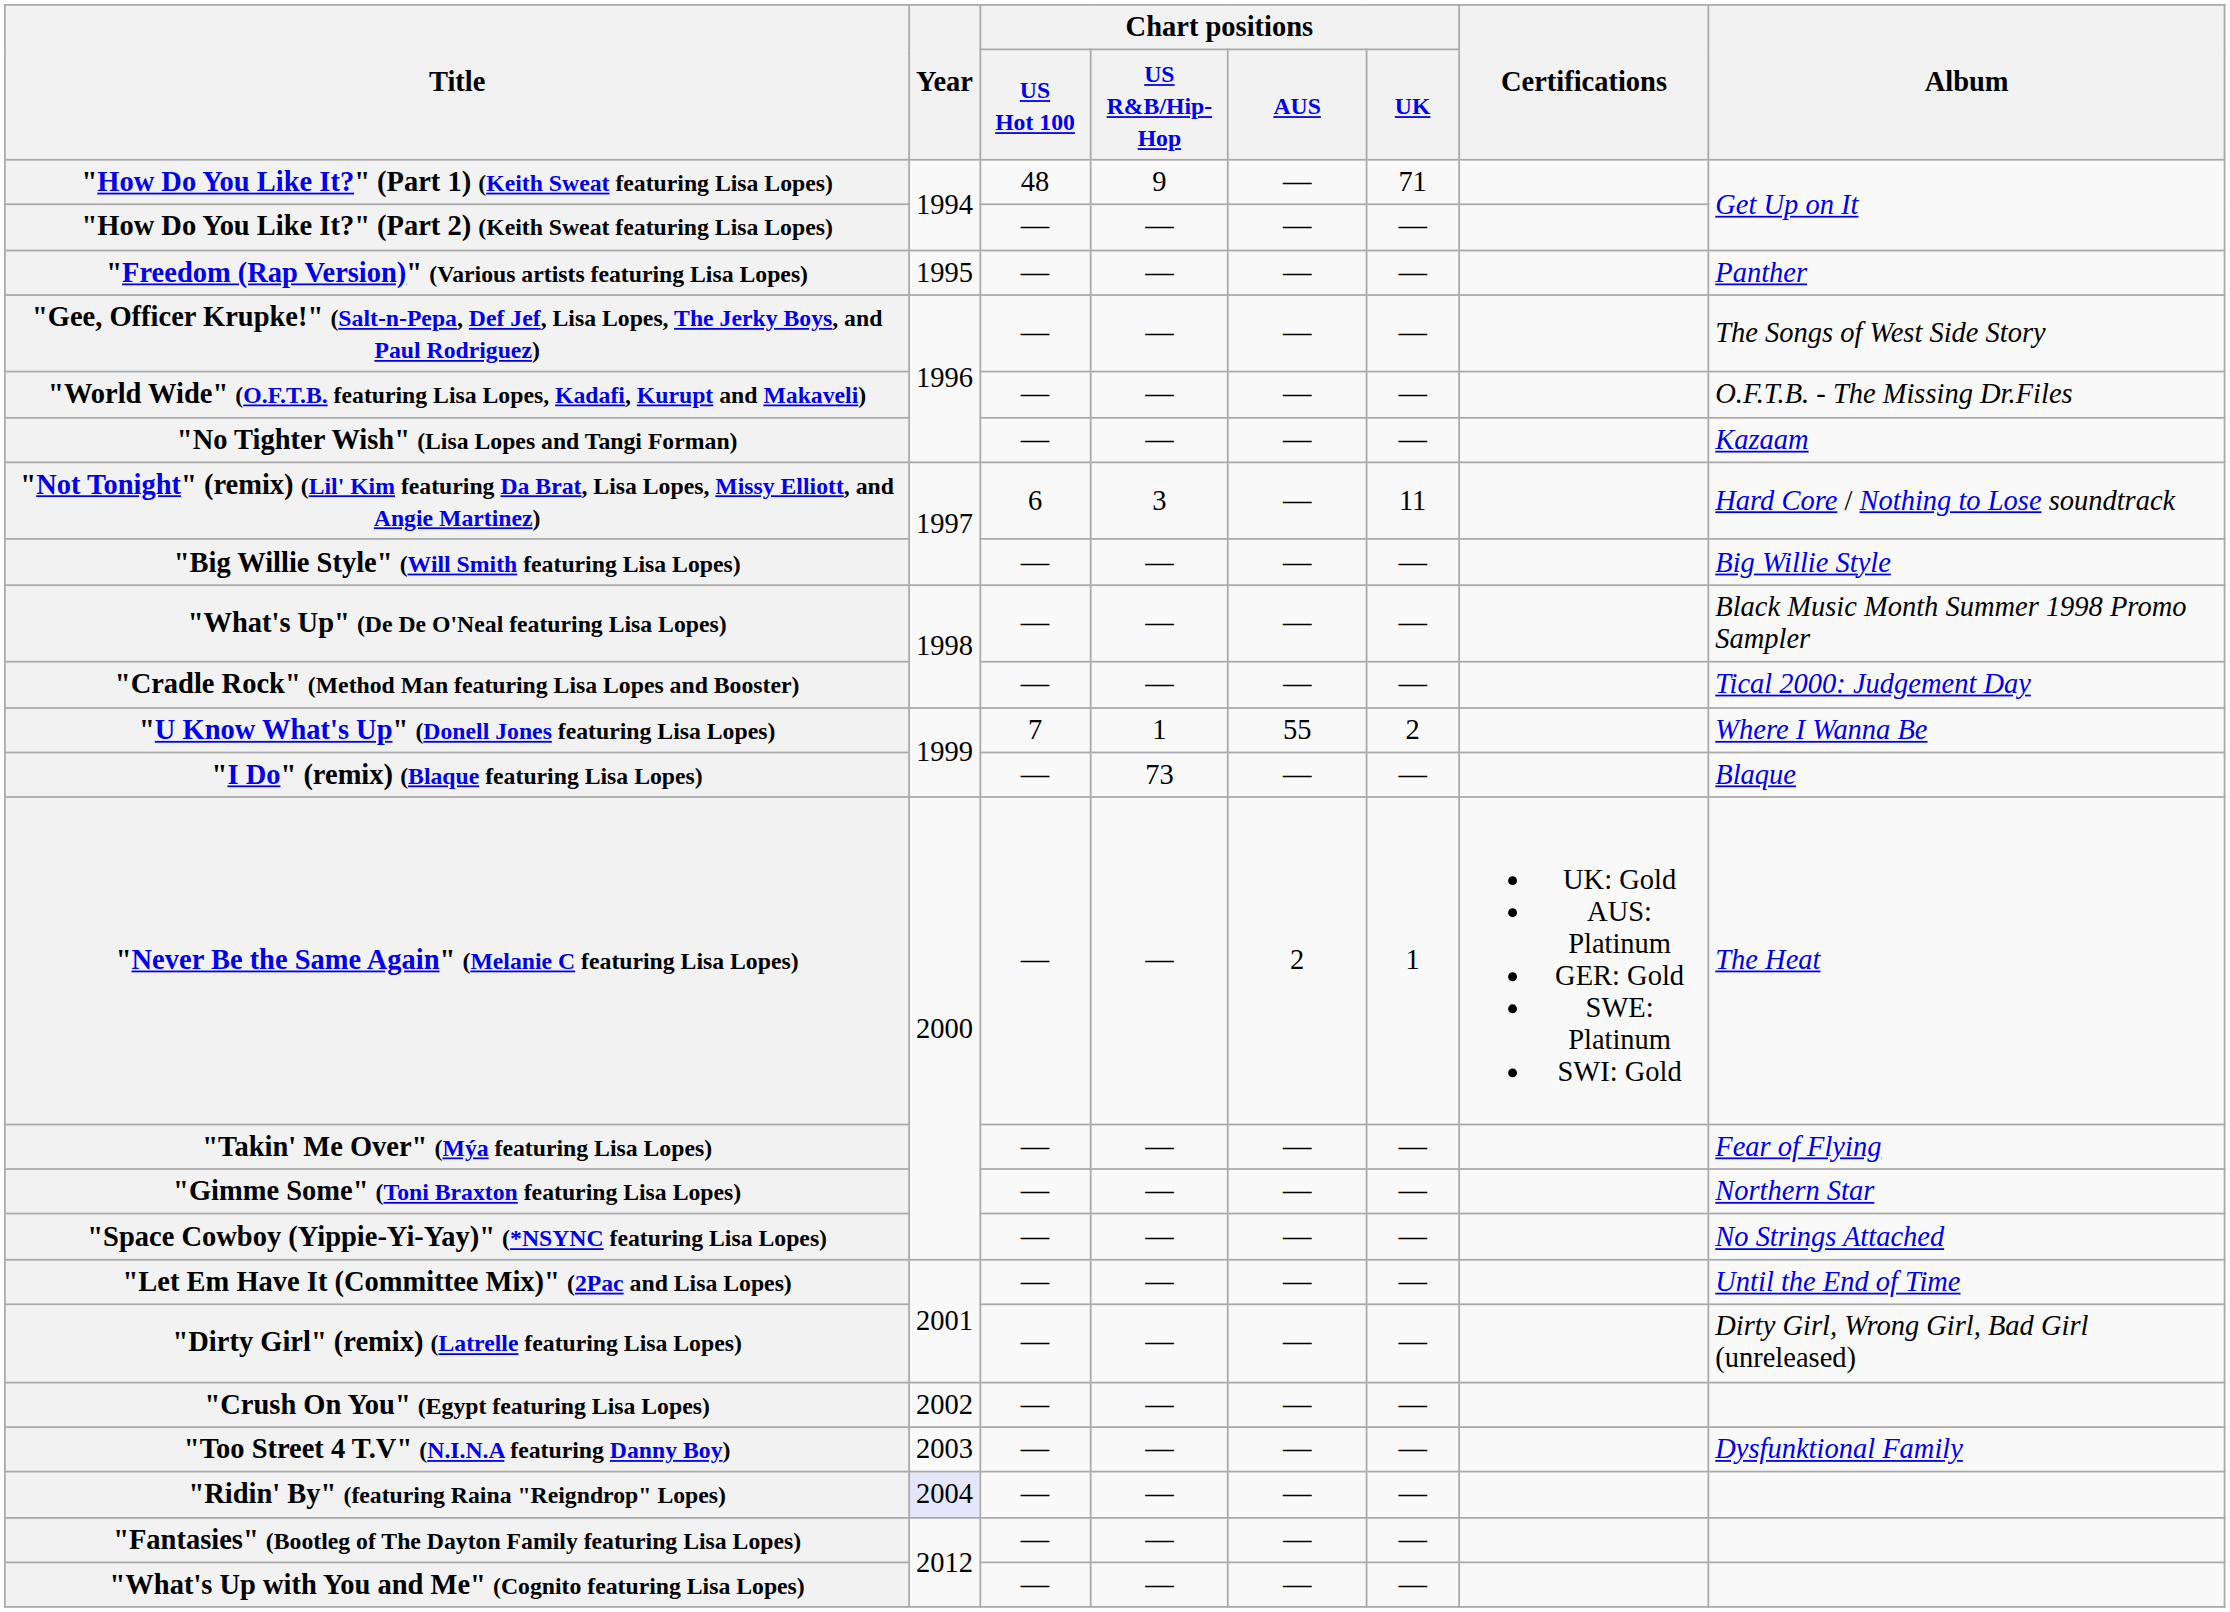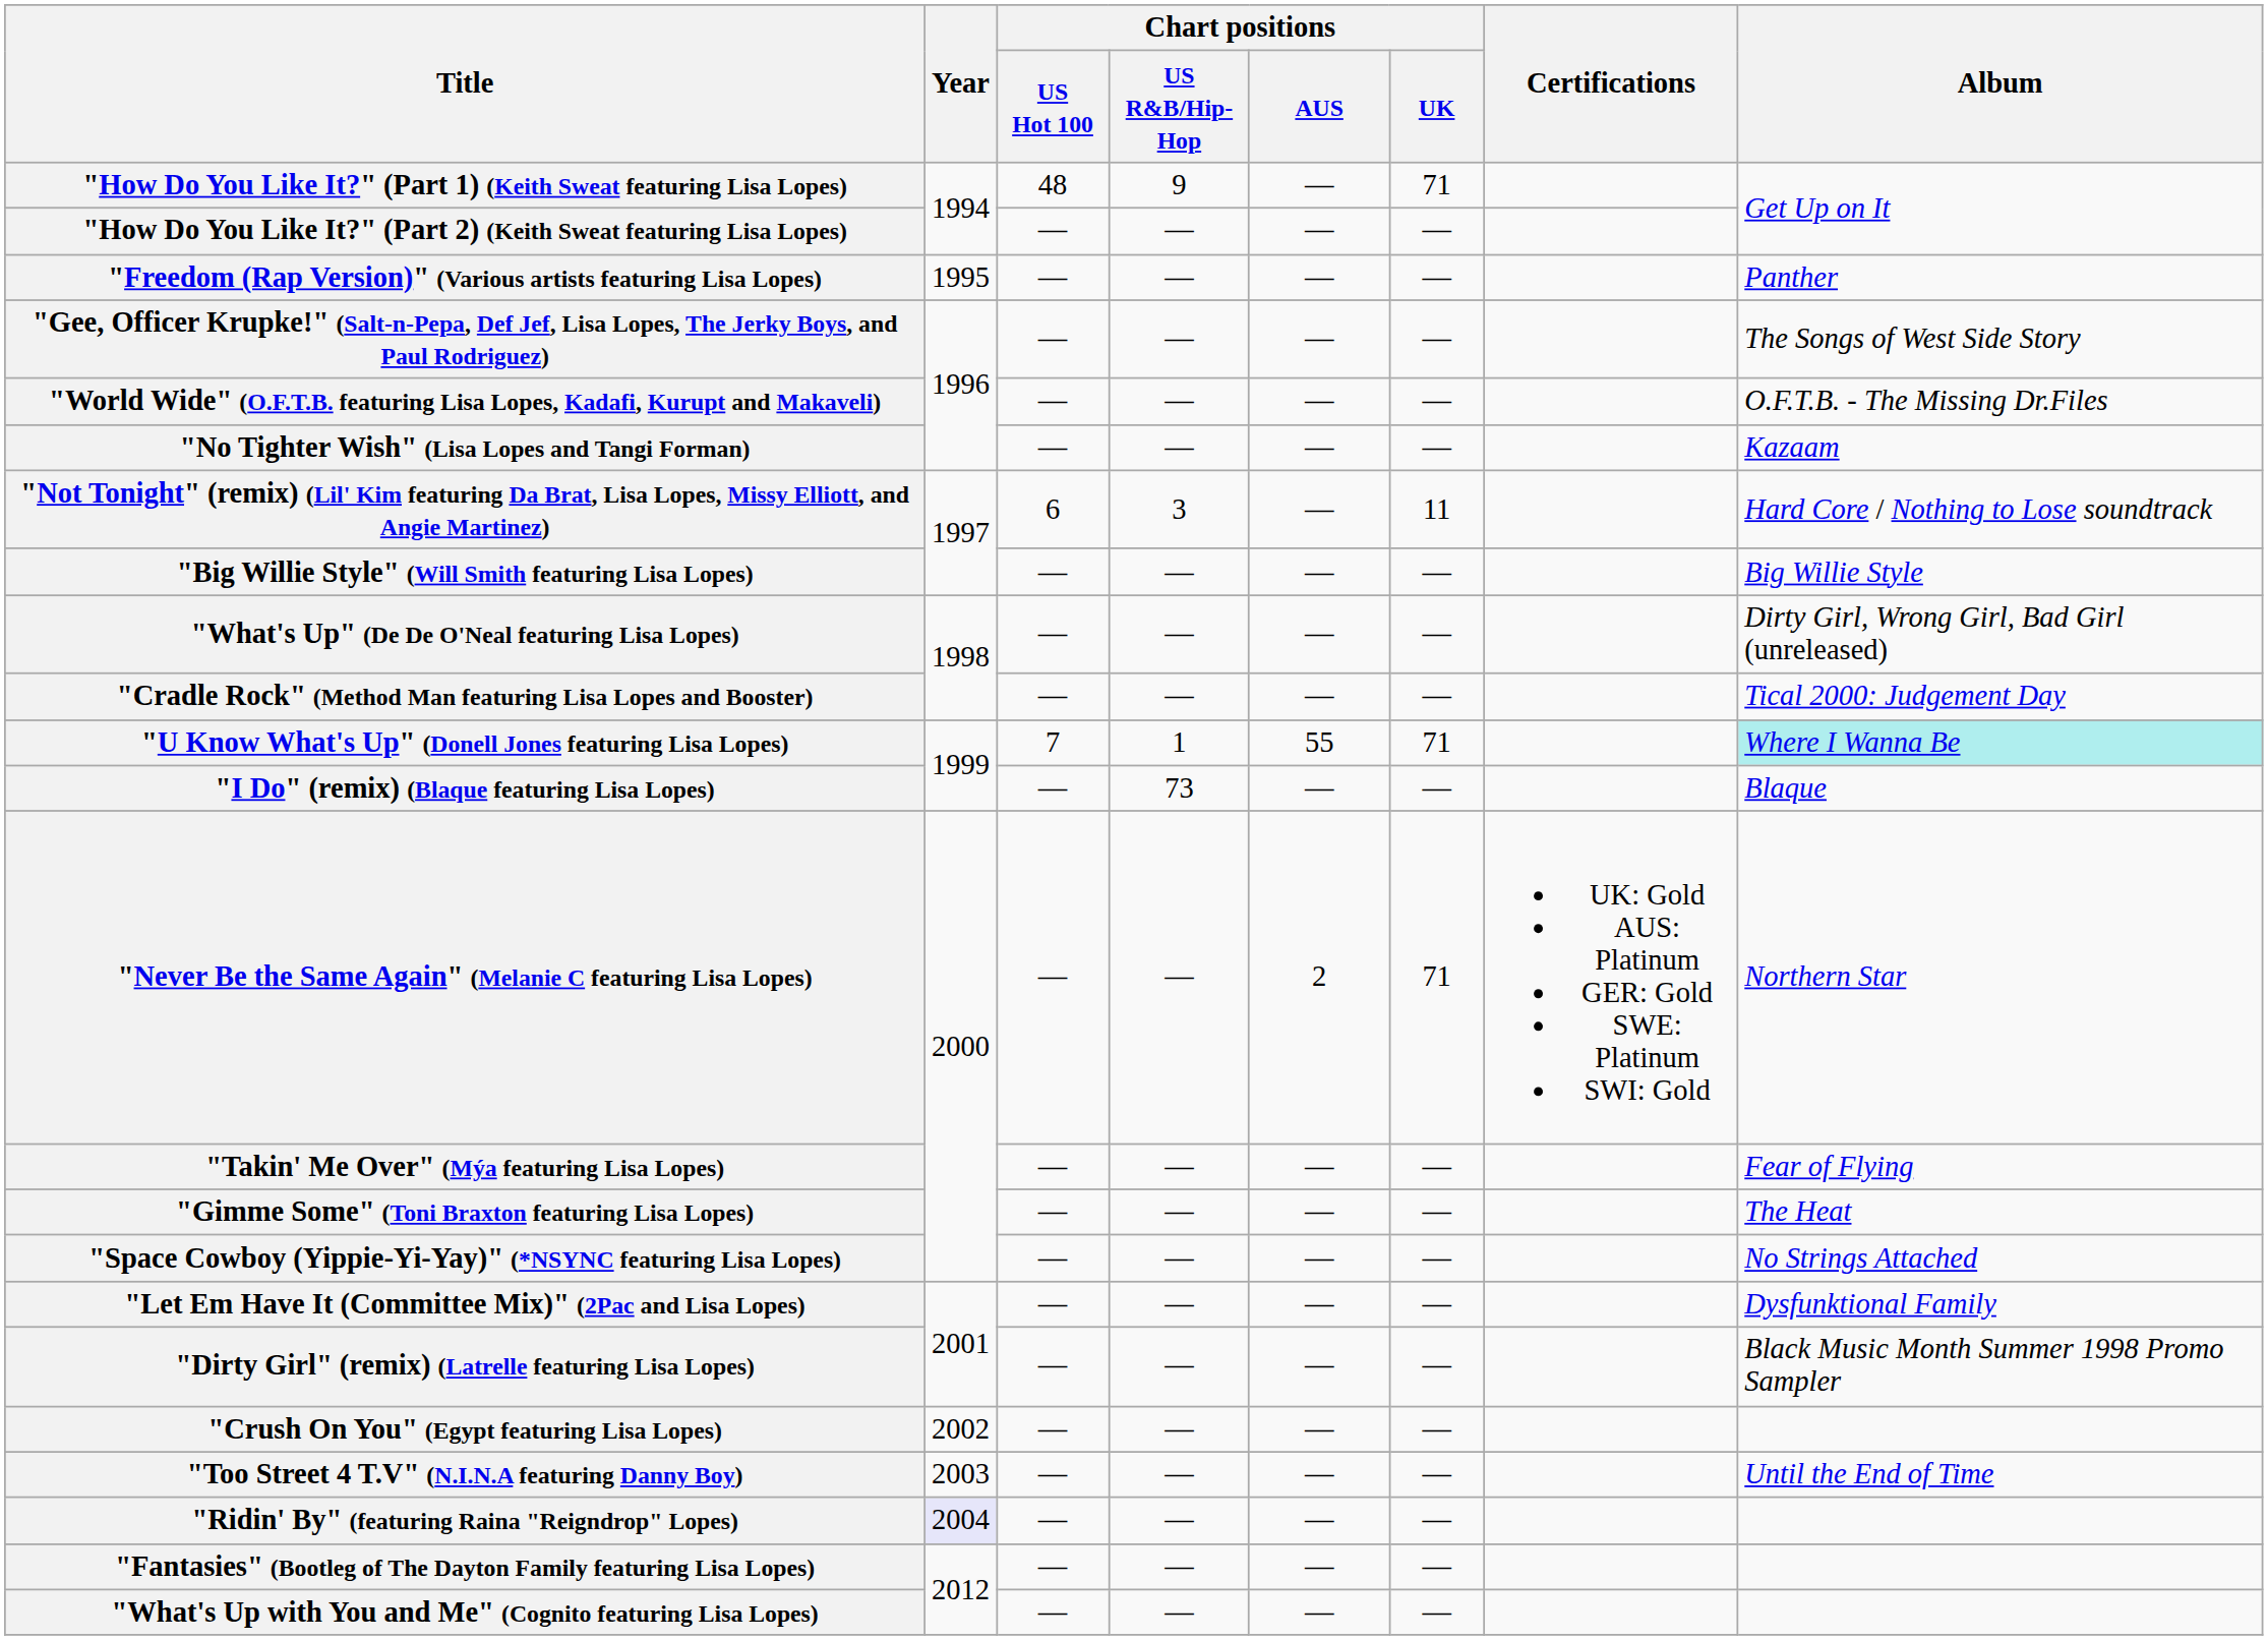 <table class="wikitable plainrowheaders">
 <tr>
 <th rowspan="2">Title</th>
 <th rowspan="2">Year</th>
 <th colspan="4">Chart positions</th>
 <th rowspan="2">Certifications</th>
 <th rowspan="2">Album</th>
 </tr>
 <tr>
 <th style="width:55px;"><small><a href='#'>US<br>Hot 100</a></small></th>
 <th style="width:70px;"><small><a href='#'>US<br>R&B/Hip-Hop</a></small></th>
 <th style="width:70px;"><small><a href='#'>AUS</a></small><br></th>
 <th style="width:45px;"><small><a href='#'>UK</a></small></th>
 </tr>
 <tr>
 <th scope="row">"<a href='#'>How Do You Like It?</a>" (Part 1) <small>(<a href='#'>Keith Sweat</a> featuring Lisa Lopes)</small></th>
 <td rowspan="2">1994</td>
 <td style="text-align:center;">48</td>
 <td style="text-align:center;">9</td>
 <td style="text-align:center;">—</td>
 <td style="text-align:center;">71</td>
 <td style="text-align:center;"></td>
 <td rowspan="2"><em><a href='#'>Get Up on It</a></em></td>
 </tr>
 <tr>
 <th scope="row">"How Do You Like It?" (Part 2) <small>(Keith Sweat featuring Lisa Lopes)</small></th>
 <td style="text-align:center;">—</td>
 <td style="text-align:center;">—</td>
 <td style="text-align:center;">—</td>
 <td style="text-align:center;">—</td>
 <td style="text-align:center;"></td>
 </tr>
 <tr>
 <th scope="row">"<a href='#'>Freedom (Rap Version)</a>" <small>(Various artists featuring Lisa Lopes)</small></th>
 <td>1995</td>
 <td style="text-align:center;">—</td>
 <td style="text-align:center;">—</td>
 <td style="text-align:center;">—</td>
 <td style="text-align:center;">—</td>
 <td style="text-align:center;"></td>
 <td><em><a href='#'>Panther</a></em></td>
 </tr>
 <tr>
 <th scope="row">"Gee, Officer Krupke!" <small>(<a href='#'>Salt-n-Pepa</a>, <a href='#'>Def Jef</a>, Lisa Lopes, <a href='#'>The Jerky Boys</a>, and <a href='#'>Paul Rodriguez</a>)</small></th>
 <td rowspan="3">1996</td>
 <td style="text-align:center;">—</td>
 <td style="text-align:center;">—</td>
 <td style="text-align:center;">—</td>
 <td style="text-align:center;">—</td>
 <td style="text-align:center;"></td>
 <td><em>The Songs of West Side Story</em></td>
 </tr>
 <tr>
 <th scope="row">"World Wide" <small>(<a href='#'>O.F.T.B.</a> featuring Lisa Lopes, <a href='#'>Kadafi</a>, <a href='#'>Kurupt</a> and <a href='#'>Makaveli</a>)</small></th>
 <td style="text-align:center;">—</td>
 <td style="text-align:center;">—</td>
 <td style="text-align:center;">—</td>
 <td style="text-align:center;">—</td>
 <td style="text-align:center;"></td>
 <td><em>O.F.T.B. - The Missing Dr.Files</em></td>
 </tr>
 <tr>
 <th scope="row">"No Tighter Wish" <small>(Lisa Lopes and Tangi Forman)</small></th>
 <td style="text-align:center;">—</td>
 <td style="text-align:center;">—</td>
 <td style="text-align:center;">—</td>
 <td style="text-align:center;">—</td>
 <td style="text-align:center;"></td>
 <td><em><a href='#'>Kazaam</a></em></td>
 </tr>
 <tr>
 <th scope="row">"<a href='#'>Not Tonight</a>" (remix) <small>(<a href='#'>Lil' Kim</a> featuring <a href='#'>Da Brat</a>, Lisa Lopes, <a href='#'>Missy Elliott</a>, and <a href='#'>Angie Martinez</a>)</small></th>
 <td rowspan="2">1997</td>
 <td style="text-align:center;">6</td>
 <td style="text-align:center;">3</td>
 <td style="text-align:center;">—</td>
 <td style="text-align:center;">11</td>
 <td style="text-align:center;"></td>
 <td><em><a href='#'>Hard Core</a></em> / <em><a href='#'>Nothing to Lose</a> soundtrack</em></td>
 </tr>
 <tr>
 <th scope="row">"Big Willie Style" <small>(<a href='#'>Will Smith</a> featuring Lisa Lopes)</small></th>
 <td style="text-align:center;">—</td>
 <td style="text-align:center;">—</td>
 <td style="text-align:center;">—</td>
 <td style="text-align:center;">—</td>
 <td style="text-align:center:"></td>
 <td><em><a href='#'>Big Willie Style</a></em></td>
 </tr>
 <tr>
 <th scope="row">"What's Up" <small>(De De O'Neal featuring Lisa Lopes)</small></th>
 <td rowspan="2">1998</td>
 <td style="text-align:center;">—</td>
 <td style="text-align:center;">—</td>
 <td style="text-align:center;">—</td>
 <td style="text-align:center;">—</td>
 <td style="text-align:center;"></td>
-<td><em>Black Music Month Summer 1998 Promo Sampler</em></td>
+<td><em>Dirty Girl, Wrong Girl, Bad Girl</em> (unreleased)</td>
 </tr>
 <tr>
 <th scope="row">"Cradle Rock" <small>(Method Man featuring Lisa Lopes and Booster)</small></th>
 <td style="text-align:center;">—</td>
 <td style="text-align:center;">—</td>
 <td style="text-align:center;">—</td>
 <td style="text-align:center;">—</td>
 <td style="text-align:center;"></td>
 <td><em><a href='#'>Tical 2000: Judgement Day</a></em></td>
 </tr>
 <tr>
 <th scope="row">"<a href='#'>U Know What's Up</a>" <small>(<a href='#'>Donell Jones</a> featuring Lisa Lopes)</small></th>
 <td rowspan="2">1999</td>
 <td style="text-align:center;">7</td>
 <td style="text-align:center;">1</td>
 <td style="text-align:center;">55</td>
-<td style="text-align:center;">2</td>
+<td style="text-align:center;">71</td>
 <td style="text-align:center;"></td>
-<td><em><a href='#'>Where I Wanna Be</a></em></td>
+<td style="background: paleturquoise;"><em><a href='#'>Where I Wanna Be</a></em></td>
 </tr>
 <tr>
 <th scope="row">"<a href='#'>I Do</a>" (remix) <small>(<a href='#'>Blaque</a> featuring Lisa Lopes)</small></th>
 <td style="text-align:center;">—</td>
 <td style="text-align:center;">73</td>
 <td style="text-align:center;">—</td>
 <td style="text-align:center;">—</td>
 <td style="text-align:center;"></td>
 <td><em><a href='#'>Blaque</a></em></td>
 </tr>
 <tr>
 <th scope="row">"<a href='#'>Never Be the Same Again</a>" <small>(<a href='#'>Melanie C</a> featuring Lisa Lopes)</small></th>
 <td rowspan="4">2000</td>
 <td style="text-align:center;">—</td>
 <td style="text-align:center;">—</td>
 <td style="text-align:center;">2</td>
-<td style="text-align:center;">1</td>
+<td style="text-align:center;">71</td>
 <td style="text-align:center;"><br><ul><li>UK: Gold</li><li>AUS: Platinum</li><li>GER: Gold</li><li>SWE: Platinum</li><li>SWI: Gold</li></ul></td>
-<td><em><a href='#'>The Heat</a></em></td>
+<td><em><a href='#'>Northern Star</a></em></td>
 </tr>
 <tr>
 <th scope="row">"Takin' Me Over" <small>(<a href='#'>Mýa</a> featuring Lisa Lopes)</small></th>
 <td style="text-align:center;">—</td>
 <td style="text-align:center;">—</td>
 <td style="text-align:center;">—</td>
 <td style="text-align:center;">—</td>
 <td style="text-align:center;"></td>
 <td><em><a href='#'>Fear of Flying</a></em></td>
 </tr>
 <tr>
 <th scope="row">"Gimme Some" <small>(<a href='#'>Toni Braxton</a> featuring Lisa Lopes)</small></th>
 <td style="text-align:center;">—</td>
 <td style="text-align:center;">—</td>
 <td style="text-align:center;">—</td>
 <td style="text-align:center;">—</td>
 <td style="text-align:center;"></td>
-<td><em><a href='#'>Northern Star</a></em></td>
+<td><em><a href='#'>The Heat</a></em></td>
 </tr>
 <tr>
 <th scope="row">"Space Cowboy (Yippie-Yi-Yay)" <small>(<a href='#'>*NSYNC</a> featuring Lisa Lopes)</small></th>
 <td style="text-align:center">—</td>
 <td style="text-align:center">—</td>
 <td style="text-align:center;">—</td>
 <td style="text-align:center">—</td>
 <td style="text-align:center"></td>
 <td><em><a href='#'>No Strings Attached</a></em></td>
 </tr>
 <tr>
 <th scope="row">"Let Em Have It (Committee Mix)" <small>(<a href='#'>2Pac</a> and Lisa Lopes)</small></th>
 <td rowspan="2">2001</td>
 <td style="text-align:center;">—</td>
 <td style="text-align:center;">—</td>
 <td style="text-align:center;">—</td>
 <td style="text-align:center;">—</td>
 <td style="text-align:center;"></td>
-<td><em><a href='#'>Until the End of Time</a></em></td>
+<td><em><a href='#'>Dysfunktional Family</a></em></td>
 </tr>
 <tr>
 <th scope="row">"Dirty Girl" (remix) <small>(<a href='#'>Latrelle</a> featuring Lisa Lopes)</small></th>
 <td style="text-align:center;">—</td>
 <td style="text-align:center;">—</td>
 <td style="text-align:center;">—</td>
 <td style="text-align:center;">—</td>
 <td style="text-align:center;"></td>
-<td><em>Dirty Girl, Wrong Girl, Bad Girl</em> (unreleased)</td>
+<td><em>Black Music Month Summer 1998 Promo Sampler</em></td>
 </tr>
 <tr>
 <th scope="row">"Crush On You" <small>(Egypt featuring Lisa Lopes)</small></th>
 <td>2002</td>
 <td style="text-align:center;">—</td>
 <td style="text-align:center;">—</td>
 <td style="text-align:center;">—</td>
 <td style="text-align:center;">—</td>
 <td style="text-align:center;"></td>
 <td></td>
 </tr>
 <tr>
 <th scope="row">"Too Street 4 T.V" <small>(<a href='#'>N.I.N.A</a> featuring <a href='#'>Danny Boy</a>)</small></th>
 <td>2003</td>
 <td style="text-align:center;">—</td>
 <td style="text-align:center;">—</td>
 <td style="text-align:center;">—</td>
 <td style="text-align:center;">—</td>
 <td style="text-align:center;"></td>
-<td><em><a href='#'>Dysfunktional Family</a></em></td>
+<td><em><a href='#'>Until the End of Time</a></em></td>
 </tr>
 <tr>
 <th scope="row">"Ridin' By" <small>(featuring Raina "Reigndrop" Lopes)</small></th>
 <td style="background: lavender;">2004</td>
 <td style="text-align:center;">—</td>
 <td style="text-align:center;">—</td>
 <td style="text-align:center;">—</td>
 <td style="text-align:center;">—</td>
 <td style="text-align:center;"></td>
 <td></td>
 </tr>
 <tr>
 <th scope="row">"Fantasies" <small>(Bootleg of The Dayton Family featuring Lisa Lopes)</small></th>
 <td rowspan="2">2012</td>
 <td style="text-align:center;">—</td>
 <td style="text-align:center;">—</td>
 <td style="text-align:center;">—</td>
 <td style="text-align:center;">—</td>
 <td style="text-align:center;"></td>
 <td></td>
 </tr>
 <tr>
 <th scope="row">"What's Up with You and Me" <small>(Cognito featuring Lisa Lopes)</small></th>
 <td style="text-align:center;">—</td>
 <td style="text-align:center;">—</td>
 <td style="text-align:center;">—</td>
 <td style="text-align:center;">—</td>
 <td style="text-align:center;"></td>
 <td></td>
 </tr>
 </table>
